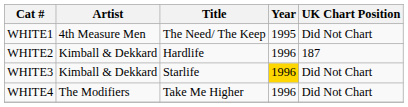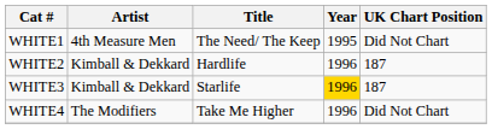 <table class="wikitable">
 <tr>
 <th>Cat #</th>
 <th>Artist</th>
 <th>Title</th>
 <th>Year</th>
 <th>UK Chart Position</th>
 </tr>
 <tr>
 <td>WHITE1</td>
 <td>4th Measure Men</td>
 <td>The Need/ The Keep</td>
 <td>1995</td>
 <td>Did Not Chart</td>
 </tr>
 <tr>
 <td>WHITE2</td>
 <td>Kimball & Dekkard</td>
 <td>Hardlife</td>
 <td>1996</td>
 <td>187</td>
 </tr>
 <tr>
 <td>WHITE3</td>
 <td>Kimball & Dekkard</td>
 <td>Starlife</td>
 <td style="background: gold;">1996</td>
-<td>Did Not Chart</td>
+<td>187</td>
 </tr>
 <tr>
 <td>WHITE4</td>
 <td>The Modifiers</td>
 <td>Take Me Higher</td>
 <td>1996</td>
 <td>Did Not Chart</td>
 </tr>
 <tr>
 </tr>
 </table>
